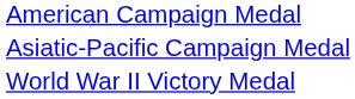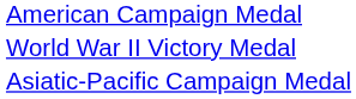 <table>
 <tr>
 <td></td>
 <td><a href='#'>American Campaign Medal</a></td>
 </tr>
 <tr>
 <td></td>
-<td><a href='#'>Asiatic-Pacific Campaign Medal</a></td>
+<td><a href='#'>World War II Victory Medal</a></td>
 </tr>
 <tr>
 <td></td>
-<td><a href='#'>World War II Victory Medal</a></td>
+<td><a href='#'>Asiatic-Pacific Campaign Medal</a></td>
 </tr>
 </table>
